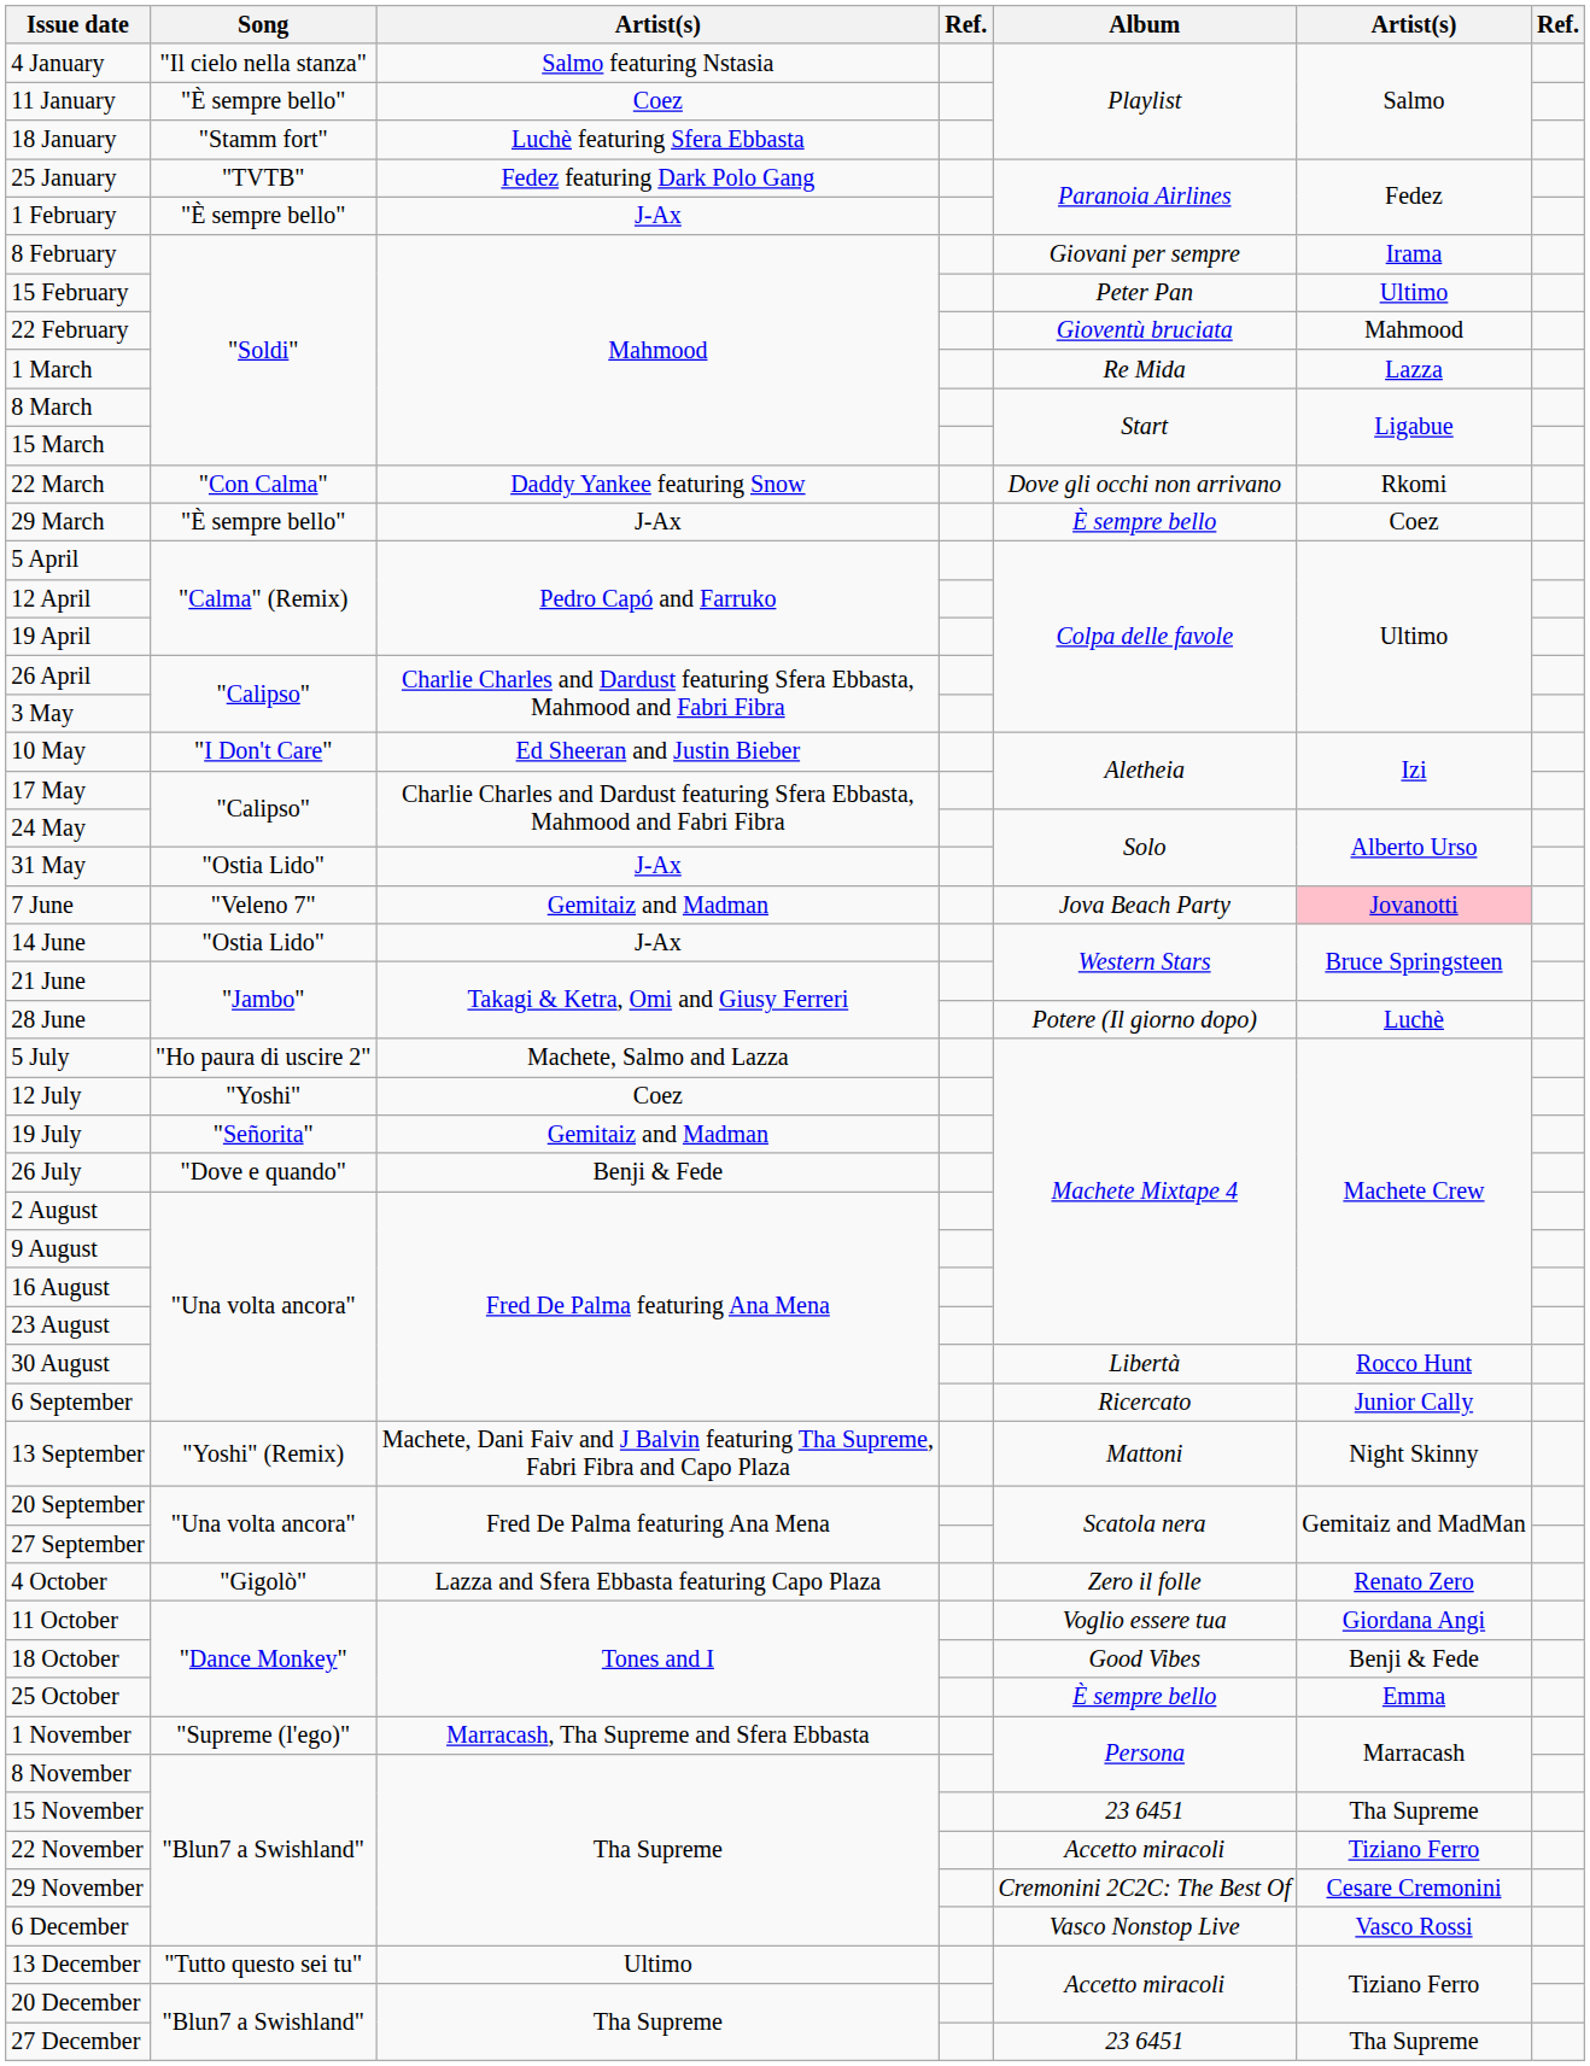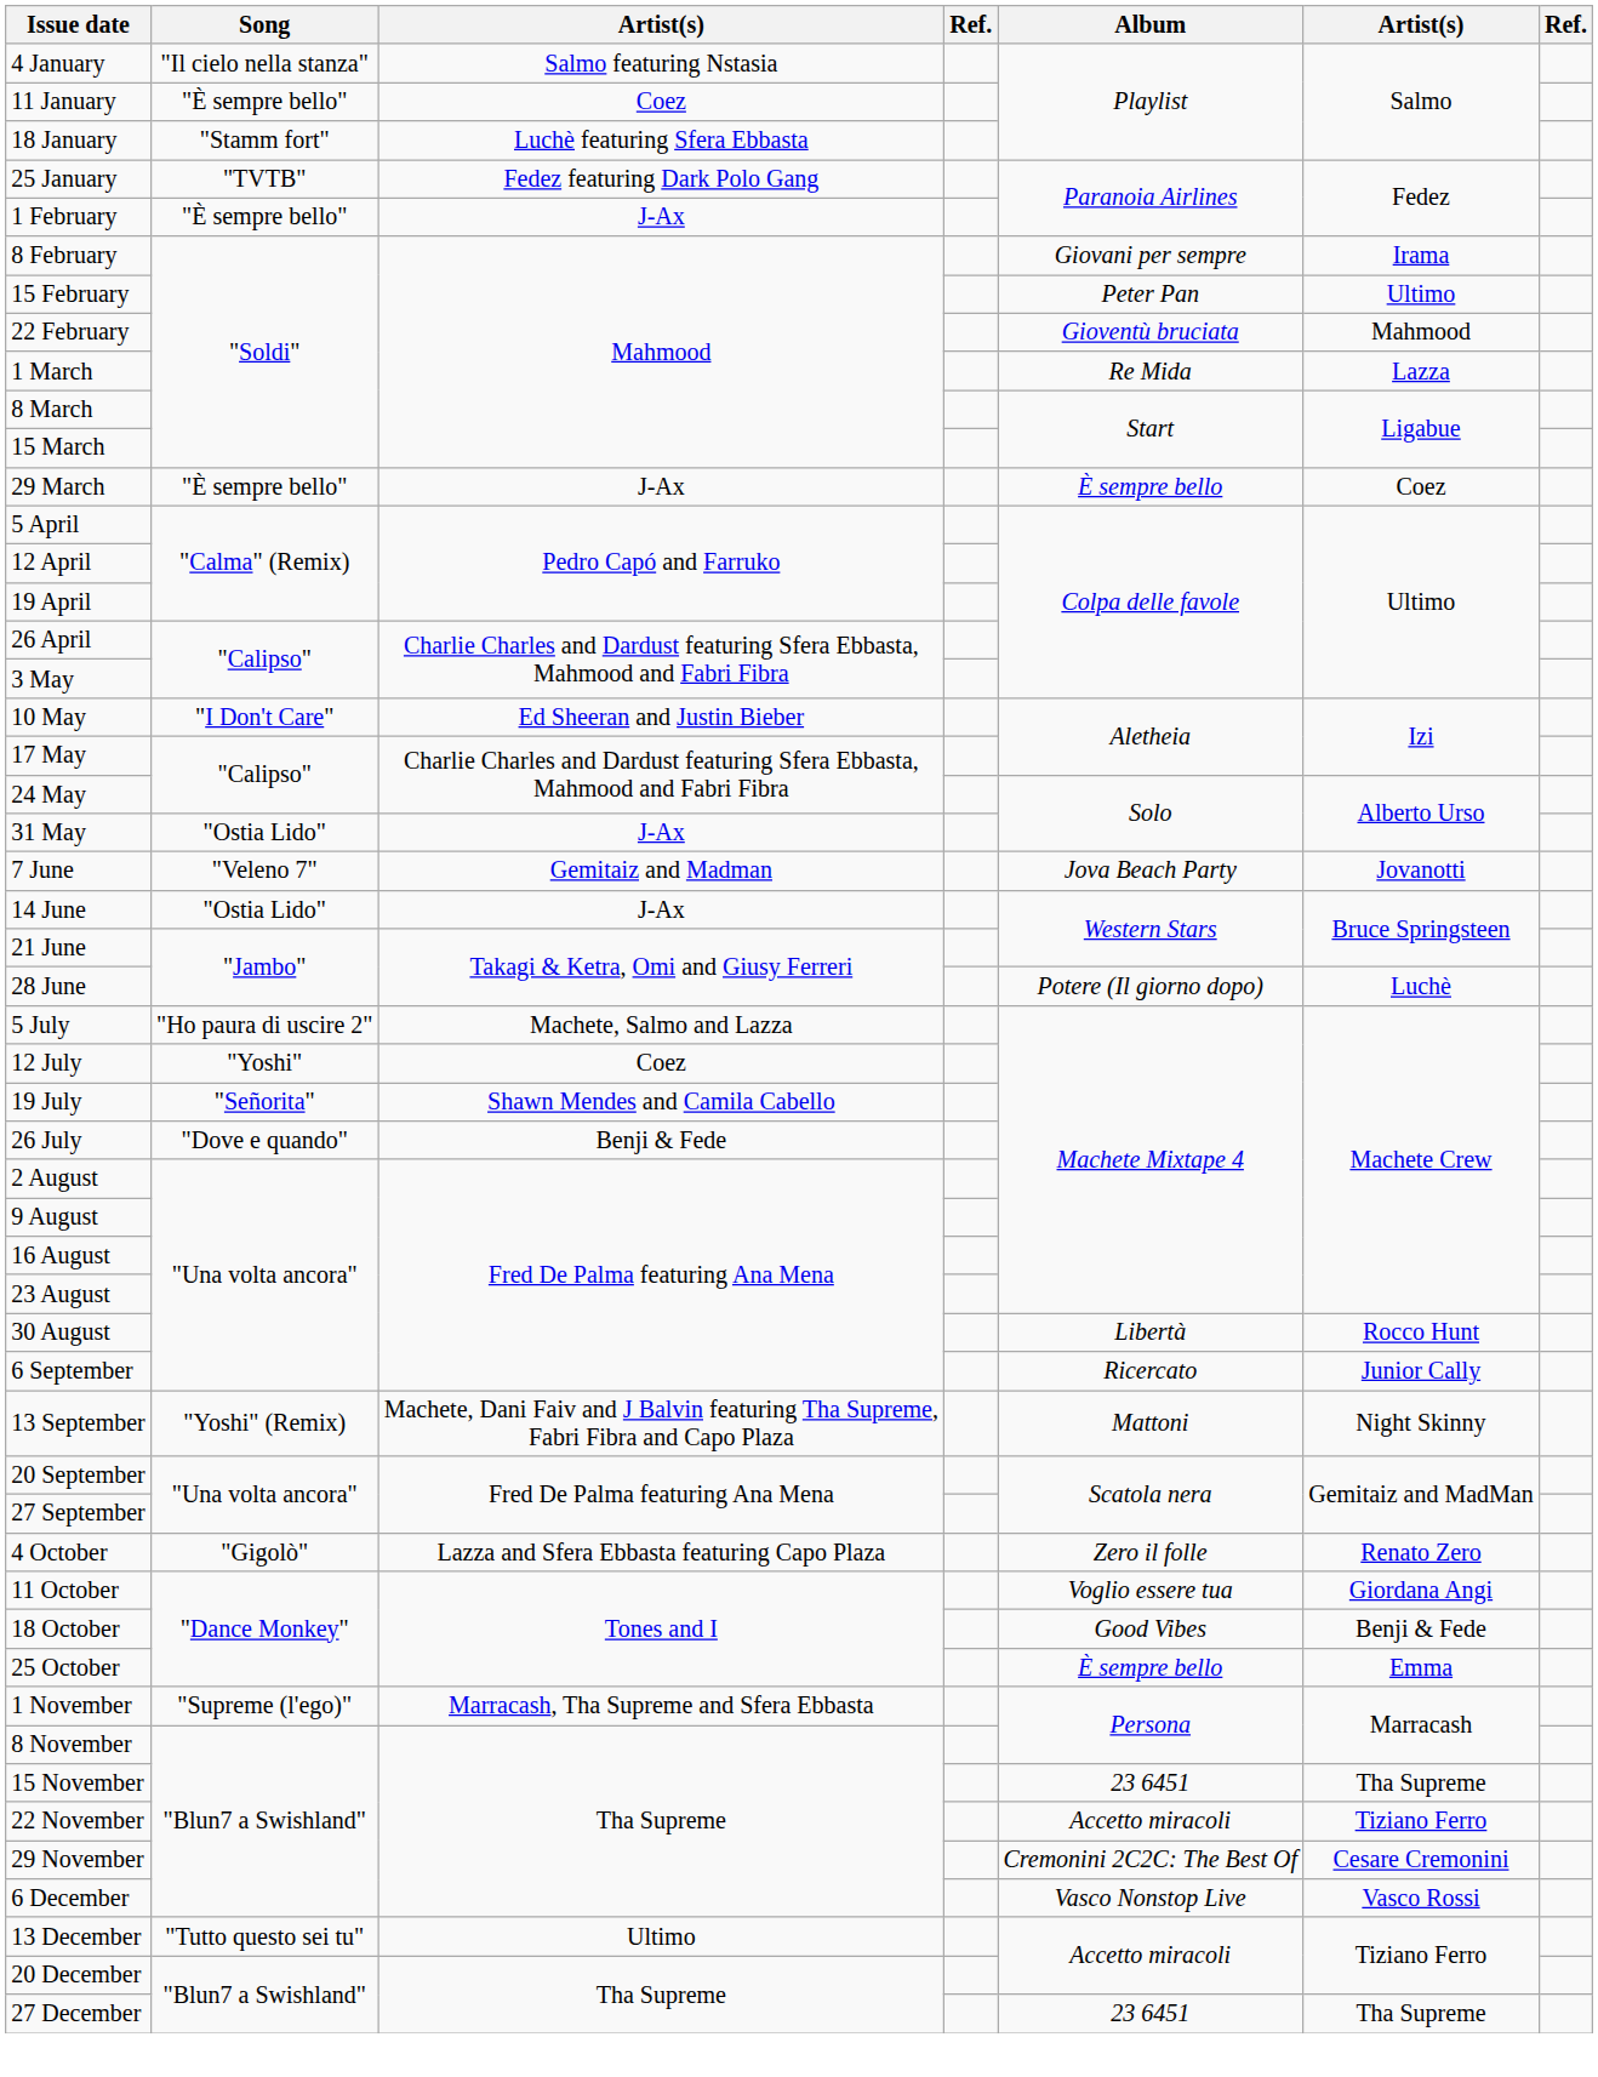 <table class="wikitable" style="text-align:center">
 <tr>
 <th>Issue date</th>
 <th>Song</th>
 <th>Artist(s)</th>
 <th>Ref.</th>
 <th>Album</th>
 <th>Artist(s)</th>
 <th>Ref.</th>
 </tr>
 <tr>
 <td align="left">4 January</td>
 <td>"Il cielo nella stanza"</td>
 <td><a href='#'>Salmo</a> featuring Nstasia</td>
 <td></td>
 <td rowspan="3"><em>Playlist</em></td>
 <td rowspan="3">Salmo</td>
 <td></td>
 </tr>
 <tr>
 <td align="left">11 January</td>
 <td>"È sempre bello"</td>
 <td><a href='#'>Coez</a></td>
 <td></td>
 <td></td>
 </tr>
 <tr>
 <td align="left">18 January</td>
 <td>"Stamm fort"</td>
 <td><a href='#'>Luchè</a> featuring <a href='#'>Sfera Ebbasta</a></td>
 <td></td>
 <td></td>
 </tr>
 <tr>
 <td align="left">25 January</td>
 <td>"TVTB"</td>
 <td><a href='#'>Fedez</a> featuring <a href='#'>Dark Polo Gang</a></td>
 <td></td>
 <td rowspan="2"><em><a href='#'>Paranoia Airlines</a></em></td>
 <td rowspan="2">Fedez</td>
 <td></td>
 </tr>
 <tr>
 <td align="left">1 February</td>
 <td>"È sempre bello"</td>
 <td><a href='#'>J-Ax</a></td>
 <td></td>
 <td></td>
 </tr>
 <tr>
 <td align="left">8 February</td>
 <td rowspan="6">"<a href='#'>Soldi</a>"</td>
 <td rowspan="6"><a href='#'>Mahmood</a></td>
 <td></td>
 <td><em>Giovani per sempre</em></td>
 <td><a href='#'>Irama</a></td>
 <td></td>
 </tr>
 <tr>
 <td align="left">15 February</td>
 <td></td>
 <td><em>Peter Pan</em></td>
 <td><a href='#'>Ultimo</a></td>
 <td></td>
 </tr>
 <tr>
 <td align="left">22 February</td>
 <td></td>
 <td><em><a href='#'>Gioventù bruciata</a></em></td>
 <td>Mahmood</td>
 <td></td>
 </tr>
 <tr>
 <td align="left">1 March</td>
 <td></td>
 <td><em>Re Mida</em></td>
 <td><a href='#'>Lazza</a></td>
 <td></td>
 </tr>
 <tr>
 <td align="left">8 March</td>
 <td></td>
 <td rowspan="2"><em>Start</em></td>
 <td rowspan="2"><a href='#'>Ligabue</a></td>
 <td></td>
 </tr>
 <tr>
 <td align="left">15 March</td>
 <td></td>
 <td></td>
 </tr>
 <tr>
-<td align="left">22 March</td>
-<td>"<a href='#'>Con Calma</a>"</td>
-<td><a href='#'>Daddy Yankee</a> featuring <a href='#'>Snow</a></td>
-<td></td>
-<td><em>Dove gli occhi non arrivano</em></td>
-<td>Rkomi</td>
-<td></td>
-</tr>
-<tr>
 <td align="left">29 March</td>
 <td>"È sempre bello"</td>
 <td>J-Ax</td>
 <td></td>
 <td><em><a href='#'>È sempre bello</a></em></td>
 <td>Coez</td>
 <td></td>
 </tr>
 <tr>
 <td align="left">5 April</td>
 <td rowspan="3">"<a href='#'>Calma</a>" (Remix)</td>
 <td rowspan="3"><a href='#'>Pedro Capó</a> and <a href='#'>Farruko</a></td>
 <td></td>
 <td rowspan="5"><em><a href='#'>Colpa delle favole</a></em></td>
 <td rowspan="5">Ultimo</td>
 <td></td>
 </tr>
 <tr>
 <td align="left">12 April</td>
 <td></td>
 <td></td>
 </tr>
 <tr>
 <td align="left">19 April</td>
 <td></td>
 <td></td>
 </tr>
 <tr>
 <td align="left">26 April</td>
 <td rowspan="2">"<a href='#'>Calipso</a>"</td>
 <td rowspan="2"><a href='#'>Charlie Charles</a> and <a href='#'>Dardust</a> featuring Sfera Ebbasta, <br>Mahmood and <a href='#'>Fabri Fibra</a></td>
 <td></td>
 <td></td>
 </tr>
 <tr>
 <td align="left">3 May</td>
 <td></td>
 <td></td>
 </tr>
 <tr>
 <td align="left">10 May</td>
 <td>"<a href='#'>I Don't Care</a>"</td>
 <td><a href='#'>Ed Sheeran</a> and <a href='#'>Justin Bieber</a></td>
 <td></td>
 <td rowspan="2"><em>Aletheia</em></td>
 <td rowspan="2"><a href='#'>Izi</a></td>
 <td></td>
 </tr>
 <tr>
 <td align="left">17 May</td>
 <td rowspan="2">"Calipso"</td>
 <td rowspan="2">Charlie Charles and Dardust featuring Sfera Ebbasta, <br>Mahmood and Fabri Fibra</td>
 <td></td>
 <td></td>
 </tr>
 <tr>
 <td align="left">24 May</td>
 <td></td>
 <td rowspan="2"><em>Solo</em></td>
 <td rowspan="2"><a href='#'>Alberto Urso</a></td>
 <td></td>
 </tr>
 <tr>
 <td align="left">31 May</td>
 <td>"Ostia Lido"</td>
 <td><a href='#'>J-Ax</a></td>
 <td></td>
 <td></td>
 </tr>
 <tr>
 <td align="left">7 June</td>
 <td>"Veleno 7"</td>
 <td><a href='#'>Gemitaiz</a> and <a href='#'>Madman</a></td>
 <td></td>
 <td><em>Jova Beach Party</em></td>
-<td style="background: pink;"><a href='#'>Jovanotti</a></td>
+<td><a href='#'>Jovanotti</a></td>
 <td></td>
 </tr>
 <tr>
 <td align="left">14 June</td>
 <td>"Ostia Lido"</td>
 <td>J-Ax</td>
 <td></td>
 <td rowspan="2"><em><a href='#'>Western Stars</a></em></td>
 <td rowspan="2"><a href='#'>Bruce Springsteen</a></td>
 <td></td>
 </tr>
 <tr>
 <td align="left">21 June</td>
 <td rowspan="2">"<a href='#'>Jambo</a>"</td>
 <td rowspan="2"><a href='#'>Takagi & Ketra</a>, <a href='#'>Omi</a> and <a href='#'>Giusy Ferreri</a></td>
 <td></td>
 <td></td>
 </tr>
 <tr>
 <td align="left">28 June</td>
 <td></td>
 <td><em>Potere (Il giorno dopo)</em></td>
 <td><a href='#'>Luchè</a></td>
 <td></td>
 </tr>
 <tr>
 <td align="left">5 July</td>
 <td>"Ho paura di uscire 2"</td>
 <td>Machete, Salmo and Lazza</td>
 <td></td>
 <td rowspan="8"><em><a href='#'>Machete Mixtape 4</a></em></td>
 <td rowspan="8"><a href='#'>Machete Crew</a></td>
 <td></td>
 </tr>
 <tr>
 <td align="left">12 July</td>
 <td>"Yoshi"</td>
 <td>Coez</td>
 <td></td>
 <td></td>
 </tr>
 <tr>
 <td align="left">19 July</td>
 <td>"<a href='#'>Señorita</a>"</td>
-<td><a href='#'>Gemitaiz</a> and <a href='#'>Madman</a></td>
+<td><a href='#'>Shawn Mendes</a> and <a href='#'>Camila Cabello</a></td>
 <td></td>
 <td></td>
 </tr>
 <tr>
 <td align="left">26 July</td>
 <td>"Dove e quando"</td>
 <td>Benji & Fede</td>
 <td></td>
 <td></td>
 </tr>
 <tr>
 <td align="left">2 August</td>
 <td rowspan="6">"Una volta ancora"</td>
 <td rowspan="6"><a href='#'>Fred De Palma</a> featuring <a href='#'>Ana Mena</a></td>
 <td></td>
 <td></td>
 </tr>
 <tr>
 <td align="left">9 August</td>
 <td></td>
 <td></td>
 </tr>
 <tr>
 <td align="left">16 August</td>
 <td></td>
 <td></td>
 </tr>
 <tr>
 <td align="left">23 August</td>
 <td></td>
 <td></td>
 </tr>
 <tr>
 <td align="left">30 August</td>
 <td></td>
 <td><em>Libertà</em></td>
 <td><a href='#'>Rocco Hunt</a></td>
 <td></td>
 </tr>
 <tr>
 <td align="left">6 September</td>
 <td></td>
 <td><em>Ricercato</em></td>
 <td><a href='#'>Junior Cally</a></td>
 <td></td>
 </tr>
 <tr>
 <td align="left">13 September</td>
 <td>"Yoshi" (Remix)</td>
 <td>Machete, Dani Faiv and <a href='#'>J Balvin</a> featuring <a href='#'>Tha Supreme</a>, <br>Fabri Fibra and Capo Plaza</td>
 <td></td>
 <td><em>Mattoni</em></td>
 <td>Night Skinny</td>
 <td></td>
 </tr>
 <tr>
 <td align="left">20 September</td>
 <td rowspan="2">"Una volta ancora"</td>
 <td rowspan="2">Fred De Palma featuring Ana Mena</td>
 <td></td>
 <td rowspan="2"><em>Scatola nera</em></td>
 <td rowspan="2">Gemitaiz and MadMan</td>
 <td></td>
 </tr>
 <tr>
 <td align="left">27 September</td>
 <td></td>
 <td></td>
 </tr>
 <tr>
 <td align="left">4 October</td>
 <td>"Gigolò"</td>
 <td>Lazza and Sfera Ebbasta featuring Capo Plaza</td>
 <td></td>
 <td><em>Zero il folle</em></td>
 <td><a href='#'>Renato Zero</a></td>
 <td></td>
 </tr>
 <tr>
 <td align="left">11 October</td>
 <td rowspan="3">"<a href='#'>Dance Monkey</a>"</td>
 <td rowspan="3"><a href='#'>Tones and I</a></td>
 <td></td>
 <td><em>Voglio essere tua</em></td>
 <td><a href='#'>Giordana Angi</a></td>
 <td></td>
 </tr>
 <tr>
 <td align="left">18 October</td>
 <td></td>
 <td><em>Good Vibes</em></td>
 <td>Benji & Fede</td>
 <td></td>
 </tr>
 <tr>
 <td align="left">25 October</td>
 <td></td>
 <td><em><a href='#'>È sempre bello</a></em></td>
 <td><a href='#'>Emma</a></td>
 <td></td>
 </tr>
 <tr>
 <td align="left">1 November</td>
 <td>"Supreme (l'ego)"</td>
 <td><a href='#'>Marracash</a>, Tha Supreme and Sfera Ebbasta</td>
 <td></td>
 <td rowspan="2"><em><a href='#'>Persona</a></em></td>
 <td rowspan="2">Marracash</td>
 <td></td>
 </tr>
 <tr>
 <td align="left">8 November</td>
 <td rowspan="5">"Blun7 a Swishland"</td>
 <td rowspan="5">Tha Supreme</td>
 <td></td>
 <td></td>
 </tr>
 <tr>
 <td align="left">15 November</td>
 <td></td>
 <td><em>23 6451</em></td>
 <td>Tha Supreme</td>
 <td></td>
 </tr>
 <tr>
 <td align="left">22 November</td>
 <td></td>
 <td><em>Accetto miracoli</em></td>
 <td><a href='#'>Tiziano Ferro</a></td>
 <td></td>
 </tr>
 <tr>
 <td align="left">29 November</td>
 <td></td>
 <td><em>Cremonini 2C2C: The Best Of</em></td>
 <td><a href='#'>Cesare Cremonini</a></td>
 <td></td>
 </tr>
 <tr>
 <td align="left">6 December</td>
 <td></td>
 <td><em>Vasco Nonstop Live</em></td>
 <td><a href='#'>Vasco Rossi</a></td>
 <td></td>
 </tr>
 <tr>
 <td align="left">13 December</td>
 <td>"Tutto questo sei tu"</td>
 <td>Ultimo</td>
 <td></td>
 <td rowspan="2"><em>Accetto miracoli</em></td>
 <td rowspan="2">Tiziano Ferro</td>
 <td></td>
 </tr>
 <tr>
 <td align="left">20 December</td>
 <td rowspan="2">"Blun7 a Swishland"</td>
 <td rowspan="2">Tha Supreme</td>
 <td></td>
 <td></td>
 </tr>
 <tr>
 <td align="left">27 December</td>
 <td></td>
 <td><em>23 6451</em></td>
 <td>Tha Supreme</td>
 <td></td>
 </tr>
 </table>
